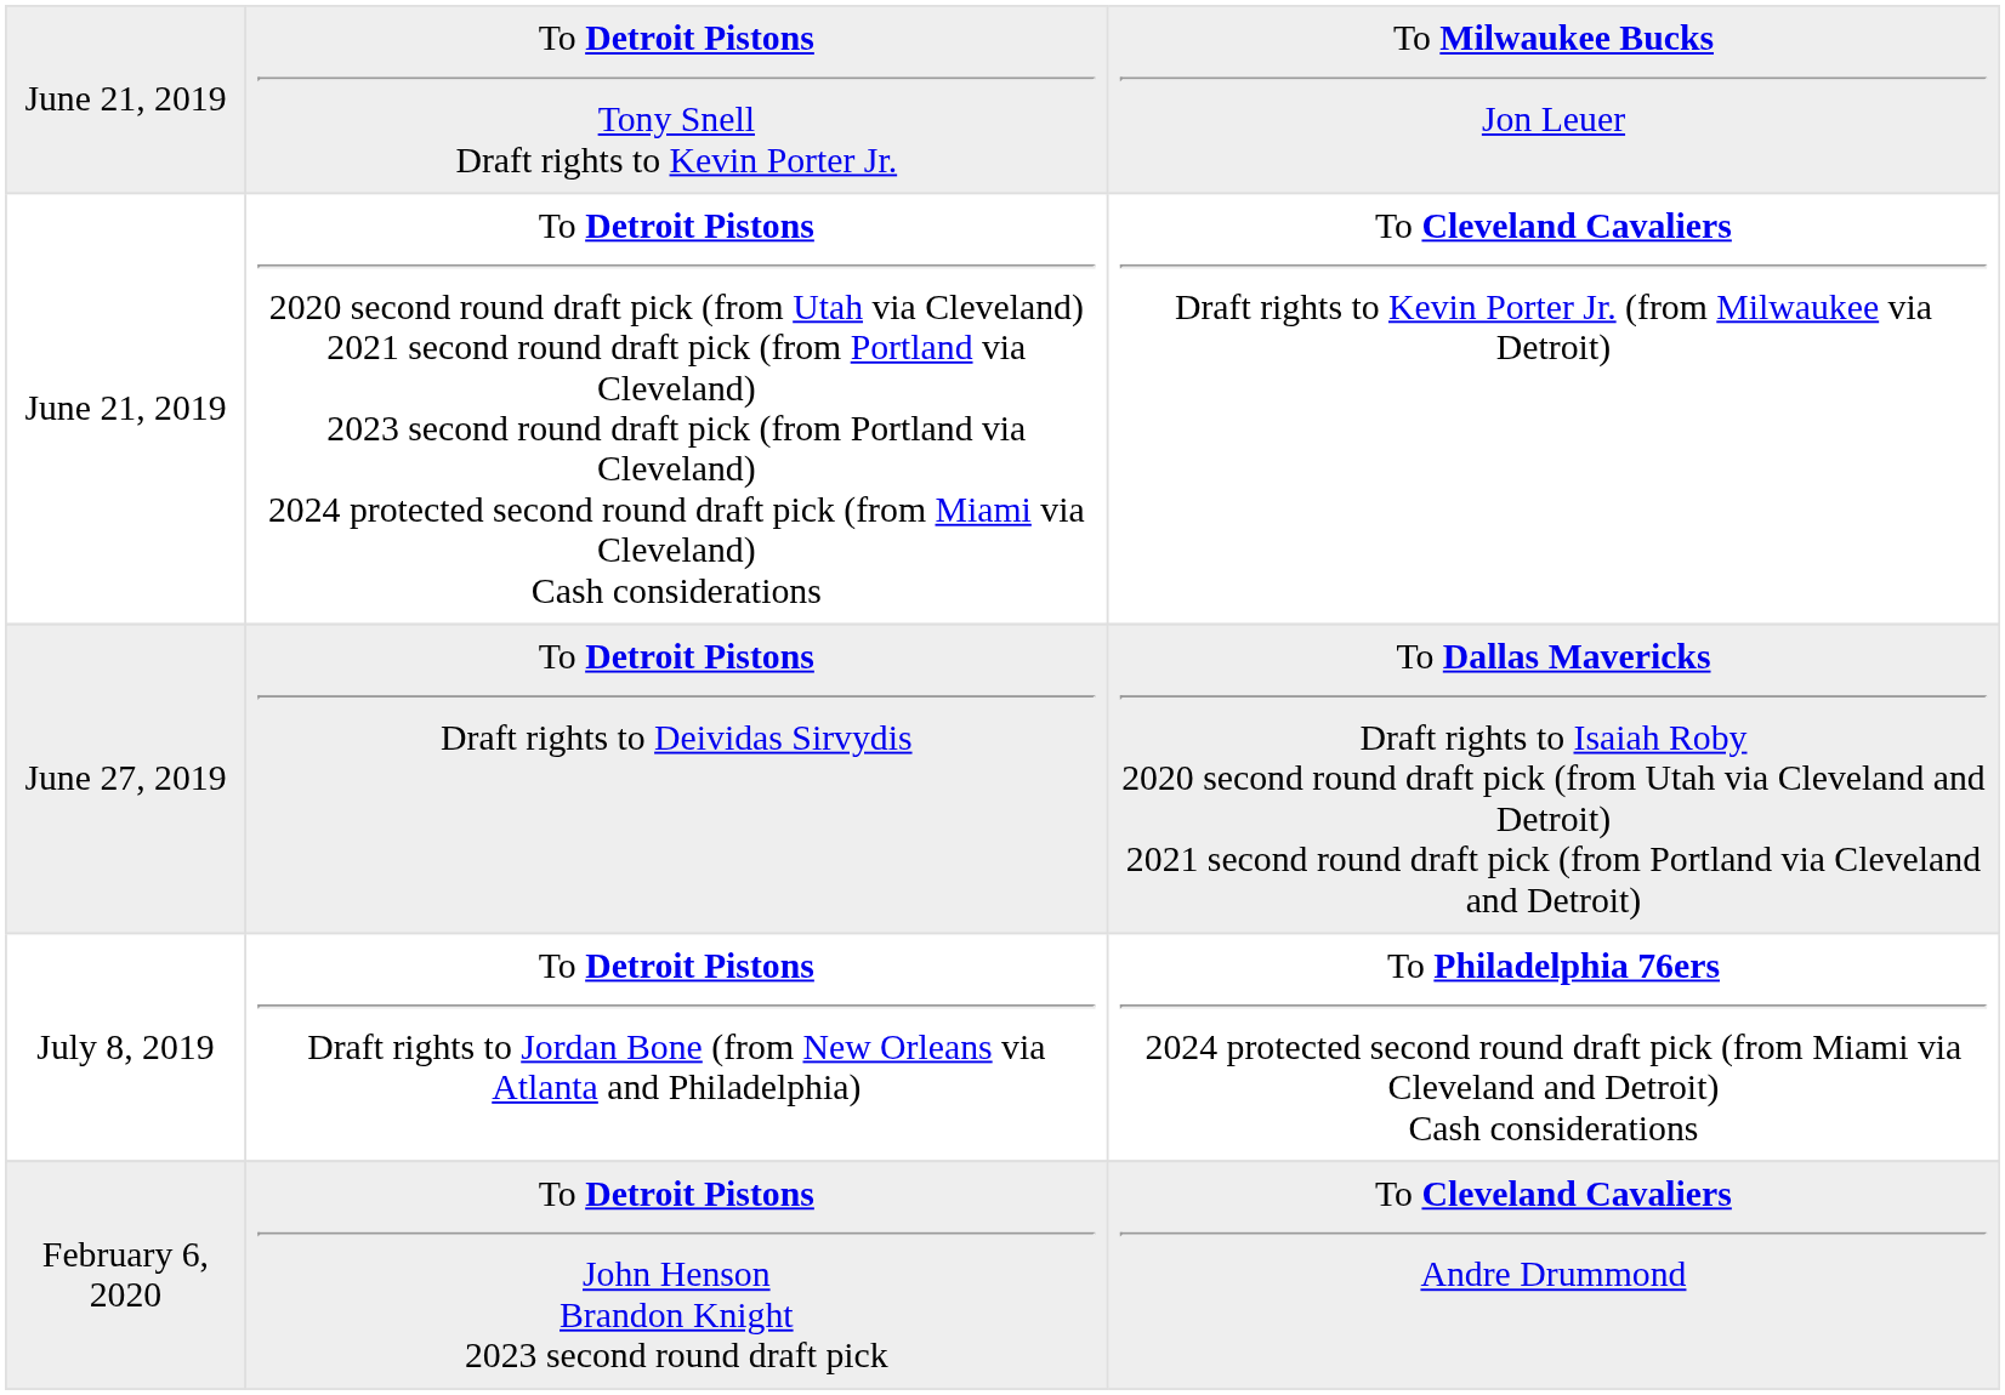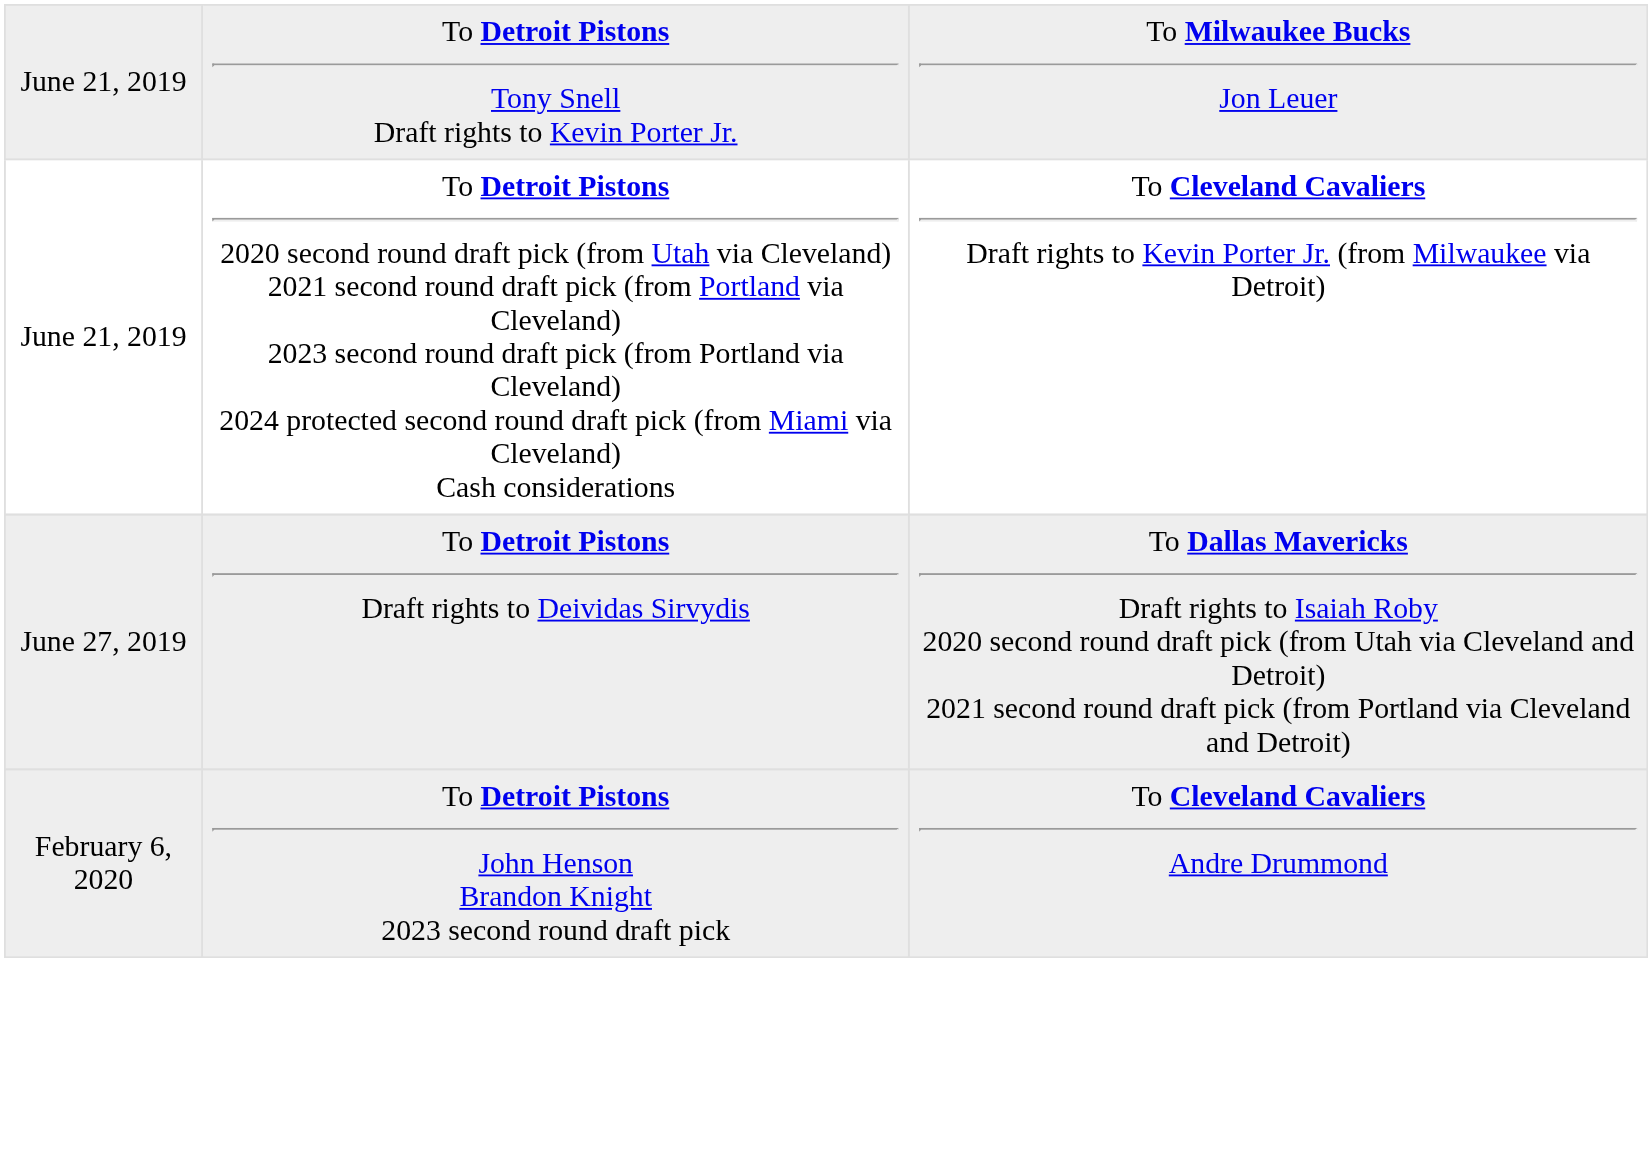 <table border=1 style="border-collapse:collapse; text-align: center; width: 100%" bordercolor="#DFDFDF"  cellpadding="5">
 <tr style="background:#eee;">
 <td style="width:12%">June 21, 2019</td>
 <td style="width:44; vertical-align:top;">To <strong><a href='#'>Detroit Pistons</a></strong><hr><a href='#'>Tony Snell</a><br>Draft rights to <a href='#'>Kevin Porter Jr.</a></td>
 <td style="width:44; vertical-align:top;">To <strong><a href='#'>Milwaukee Bucks</a></strong><hr><a href='#'>Jon Leuer</a></td>
 </tr>
 <tr>
 <td style="width:12%">June 21, 2019</td>
 <td style="width:44; vertical-align:top;">To <strong><a href='#'>Detroit Pistons</a></strong><hr>2020 second round draft pick (from <a href='#'>Utah</a> via Cleveland)<br>2021 second round draft pick (from <a href='#'>Portland</a> via Cleveland)<br>2023 second round draft pick (from Portland via Cleveland)<br>2024 protected second round draft pick (from <a href='#'>Miami</a> via Cleveland)<br>Cash considerations</td>
 <td style="width:44; vertical-align:top;">To <strong><a href='#'>Cleveland Cavaliers</a></strong><hr>Draft rights to <a href='#'>Kevin Porter Jr.</a> (from <a href='#'>Milwaukee</a> via Detroit)</td>
 </tr>
 <tr>
 </tr>
 <tr style="background:#eee;">
 <td style="width:12%">June 27, 2019</td>
 <td style="width:44; vertical-align:top;">To <strong><a href='#'>Detroit Pistons</a></strong><hr>Draft rights to <a href='#'>Deividas Sirvydis</a></td>
 <td style="width:44; vertical-align:top;">To <strong><a href='#'>Dallas Mavericks</a></strong><hr>Draft rights to <a href='#'>Isaiah Roby</a><br>2020 second round draft pick (from Utah via Cleveland and Detroit)<br>2021 second round draft pick (from Portland via Cleveland and Detroit)</td>
 </tr>
 <tr>
-<td style="width:12%">July 8, 2019</td>
-<td style="width:44; vertical-align:top;">To <strong><a href='#'>Detroit Pistons</a></strong><hr>Draft rights to <a href='#'>Jordan Bone</a> (from <a href='#'>New Orleans</a> via <a href='#'>Atlanta</a> and Philadelphia)</td>
-<td style="width:44; vertical-align:top;">To <strong><a href='#'>Philadelphia 76ers</a></strong><hr>2024 protected second round draft pick (from Miami via Cleveland and Detroit)<br>Cash considerations</td>
-</tr>
-<tr>
 </tr>
 <tr style="background:#eee;">
 <td style="width:12%">February 6, 2020</td>
 <td style="width:44; vertical-align:top;">To <strong><a href='#'>Detroit Pistons</a></strong><hr><a href='#'>John Henson</a><br><a href='#'>Brandon Knight</a><br>2023 second round draft pick</td>
 <td style="width:44; vertical-align:top;">To <strong><a href='#'>Cleveland Cavaliers</a></strong><hr><a href='#'>Andre Drummond</a></td>
 </tr>
 </table>
